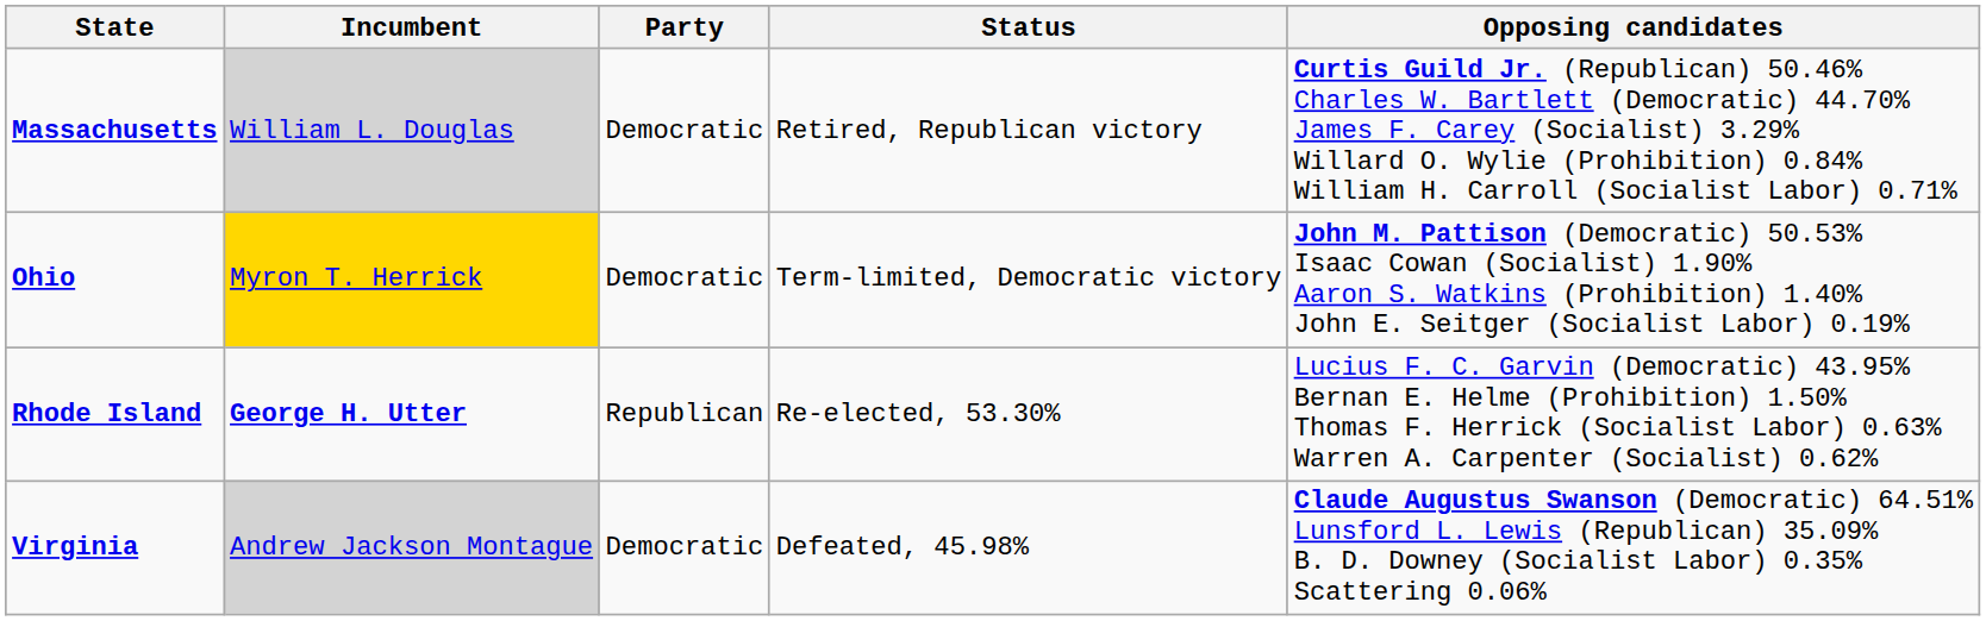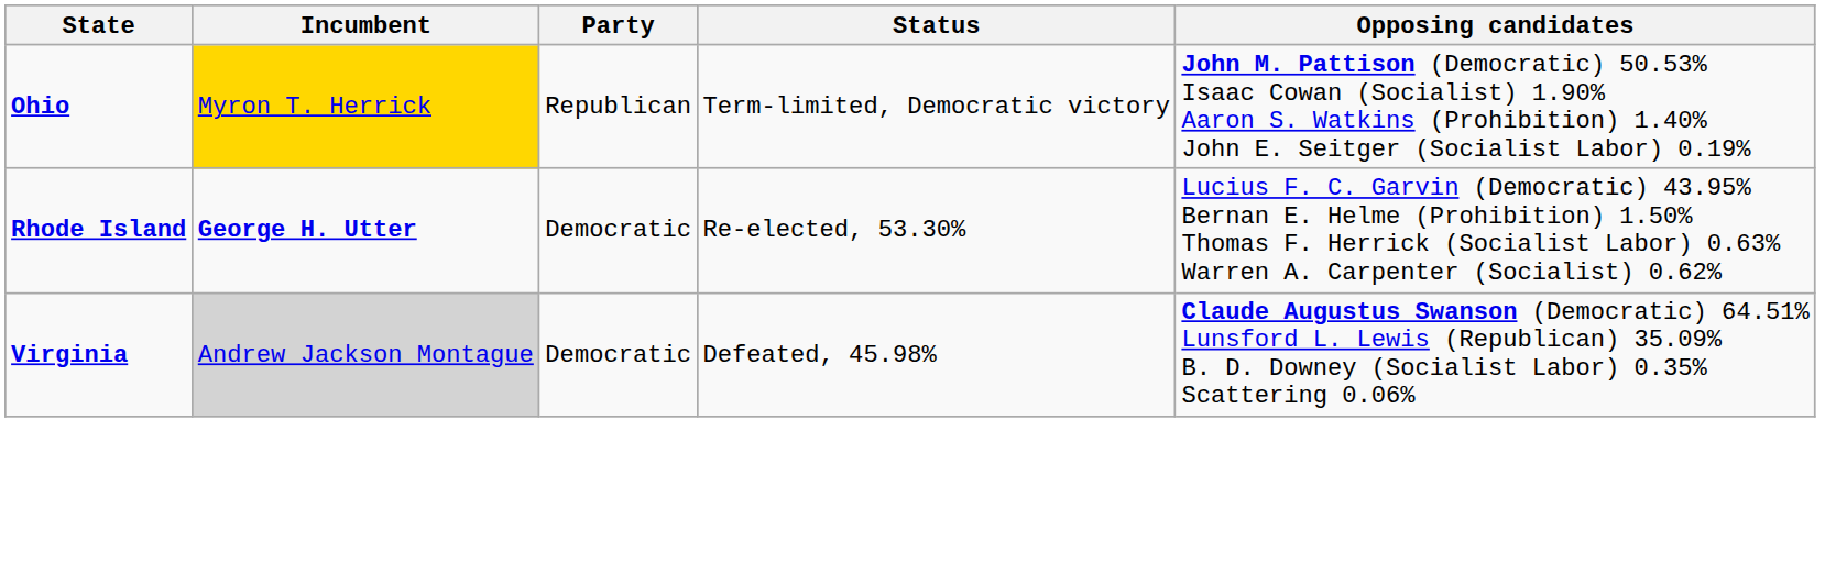 <table class="wikitable">
 <tr>
 <th>State</th>
 <th>Incumbent</th>
 <th>Party</th>
 <th>Status</th>
 <th>Opposing candidates</th>
 </tr>
 <tr>
-<td><strong><a href='#'>Massachusetts</a></strong></td>
-<td style="background:lightgrey;"><a href='#'>William L. Douglas</a></td>
-<td>Democratic</td>
-<td>Retired, Republican victory</td>
-<td><strong><a href='#'>Curtis Guild Jr.</a></strong> (Republican) 50.46%<br><a href='#'>Charles W. Bartlett</a> (Democratic) 44.70%<br><a href='#'>James F. Carey</a> (Socialist) 3.29%<br>Willard O. Wylie (Prohibition) 0.84%<br>William H. Carroll (Socialist Labor) 0.71%<br></td>
-</tr>
-<tr>
 <td><strong><a href='#'>Ohio</a></strong></td>
 <td style="background: gold;"><a href='#'>Myron T. Herrick</a></td>
-<td>Democratic</td>
+<td>Republican</td>
 <td>Term-limited, Democratic victory</td>
 <td><strong><a href='#'>John M. Pattison</a></strong> (Democratic) 50.53%<br>Isaac Cowan (Socialist) 1.90%<br><a href='#'>Aaron S. Watkins</a> (Prohibition) 1.40%<br>John E. Seitger (Socialist Labor) 0.19%<br></td>
 </tr>
 <tr>
 <td><strong><a href='#'>Rhode Island</a></strong></td>
 <td><strong><a href='#'>George H. Utter</a></strong></td>
-<td>Republican</td>
+<td>Democratic</td>
 <td>Re-elected, 53.30%</td>
 <td><a href='#'>Lucius F. C. Garvin</a> (Democratic) 43.95%<br>Bernan E. Helme (Prohibition) 1.50%<br>Thomas F. Herrick (Socialist Labor) 0.63%<br>Warren A. Carpenter (Socialist) 0.62%<br></td>
 </tr>
 <tr>
 <td><strong><a href='#'>Virginia</a></strong></td>
 <td style="background:lightgrey;"><a href='#'>Andrew Jackson Montague</a></td>
 <td>Democratic</td>
 <td>Defeated, 45.98%</td>
 <td><strong><a href='#'>Claude Augustus Swanson</a></strong> (Democratic) 64.51%<br><a href='#'>Lunsford L. Lewis</a> (Republican) 35.09%<br>B. D. Downey (Socialist Labor) 0.35%<br>Scattering 0.06%<br></td>
 </tr>
 </table>
